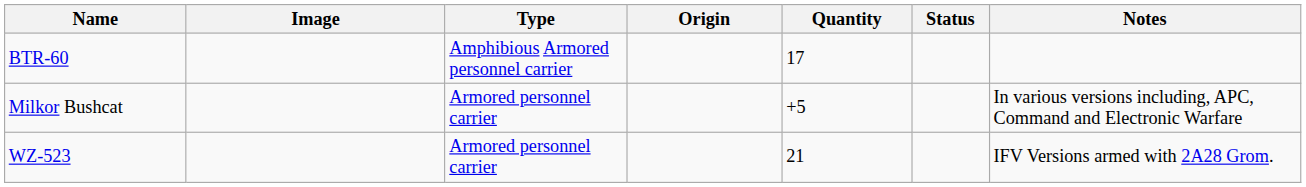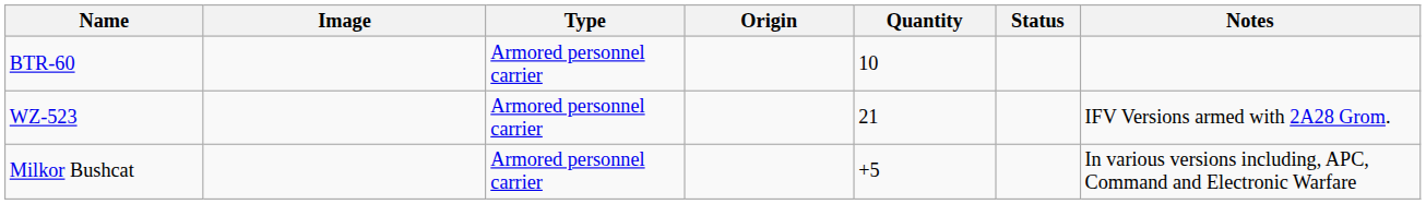 <table class="wikitable" style="width:90%;">
 <tr>
 <th width=14%>Name</th>
 <th width=20%>Image</th>
 <th width=14%>Type</th>
 <th width=12%>Origin</th>
 <th width=10%>Quantity</th>
 <th width=06%>Status</th>
 <th width=24%>Notes</th>
 </tr>
 <tr>
 <td><a href='#'>BTR-60</a></td>
 <td></td>
-<td><a href='#'>Amphibious</a> <a href='#'>Armored personnel carrier</a></td>
+<td><a href='#'>Armored personnel carrier</a></td>
 <td></td>
-<td>17</td>
+<td>10</td>
 <td></td>
 <td></td>
+</tr>
+<tr>
+<td><a href='#'>WZ-523</a></td>
+<td></td>
+<td><a href='#'>Armored personnel carrier</a></td>
+<td></td>
+<td>21</td>
+<td></td>
+<td>IFV Versions armed with <a href='#'>2A28 Grom</a>.</td>
 </tr>
 <tr>
 <td><a href='#'>Milkor</a> Bushcat</td>
 <td></td>
 <td><a href='#'>Armored personnel carrier</a></td>
 <td></td>
 <td>+5</td>
 <td></td>
 <td>In various versions including, APC, Command and Electronic Warfare</td>
 </tr>
-<tr>
-<td><a href='#'>WZ-523</a></td>
-<td></td>
-<td><a href='#'>Armored personnel carrier</a></td>
-<td></td>
-<td>21</td>
-<td></td>
-<td>IFV Versions armed with <a href='#'>2A28 Grom</a>.</td>
-</tr>
 </table>
